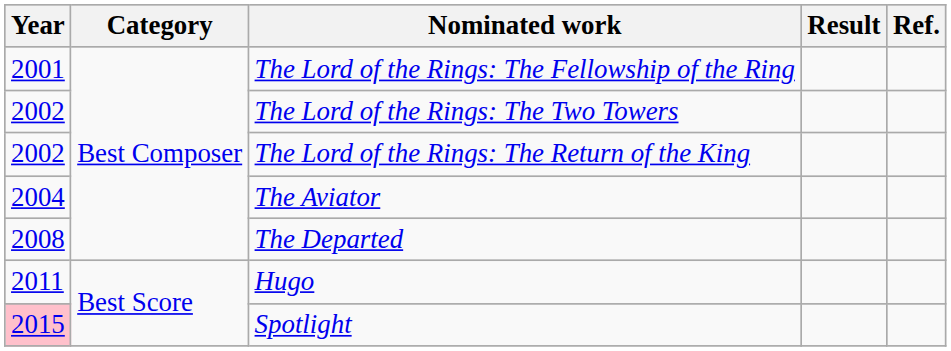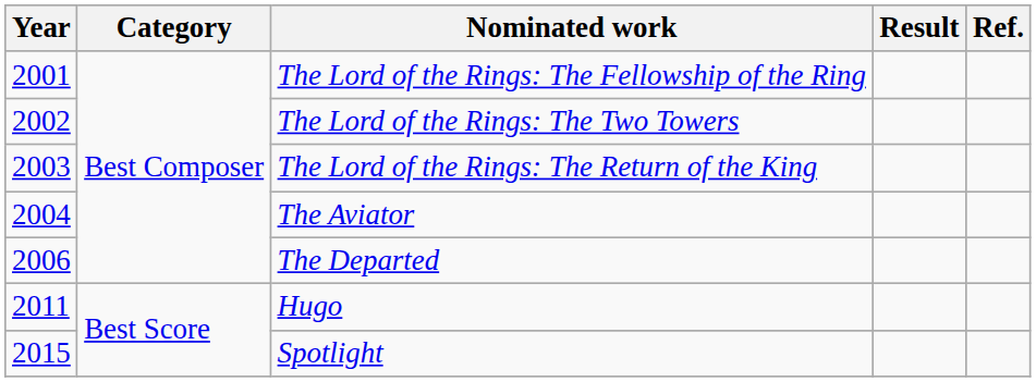 <table class="wikitable">
 <tr>
 <th>Year</th>
 <th>Category</th>
 <th>Nominated work</th>
 <th>Result</th>
 <th>Ref.</th>
 </tr>
 <tr>
 <td><a href='#'>2001</a></td>
 <td rowspan="5"><a href='#'>Best Composer</a></td>
 <td><em><a href='#'>The Lord of the Rings: The Fellowship of the Ring</a></em></td>
 <td></td>
 <td align="center"></td>
 </tr>
 <tr>
 <td><a href='#'>2002</a></td>
 <td><em><a href='#'>The Lord of the Rings: The Two Towers</a></em></td>
 <td></td>
 <td align="center"></td>
 </tr>
 <tr>
-<td><a href='#'>2002</a></td>
+<td><a href='#'>2003</a></td>
 <td><em><a href='#'>The Lord of the Rings: The Return of the King</a></em></td>
 <td></td>
 <td align="center"></td>
 </tr>
 <tr>
 <td><a href='#'>2004</a></td>
 <td><em><a href='#'>The Aviator</a></em></td>
 <td></td>
 <td align="center"></td>
 </tr>
 <tr>
-<td><a href='#'>2008</a></td>
+<td><a href='#'>2006</a></td>
 <td><em><a href='#'>The Departed</a></em></td>
 <td></td>
 <td align="center"></td>
 </tr>
 <tr>
 <td><a href='#'>2011</a></td>
 <td rowspan="2"><a href='#'>Best Score</a></td>
 <td><em><a href='#'>Hugo</a></em></td>
 <td></td>
 <td align="center"></td>
 </tr>
 <tr>
-<td style="background: pink;"><a href='#'>2015</a></td>
+<td><a href='#'>2015</a></td>
 <td><em><a href='#'>Spotlight</a></em></td>
 <td></td>
 <td align="center"></td>
 </tr>
 </table>
